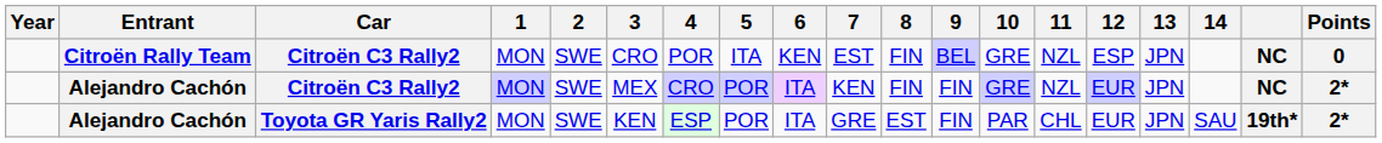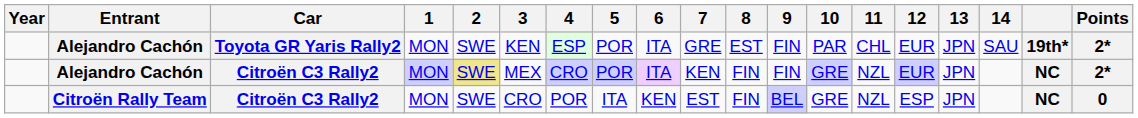 <table class="wikitable" border="1" style="text-align:center; font-size:90%;">
 <tr>
 <th>Year</th>
 <th>Entrant</th>
 <th>Car</th>
 <th>1</th>
 <th>2</th>
 <th>3</th>
 <th>4</th>
 <th>5</th>
 <th>6</th>
 <th>7</th>
 <th>8</th>
 <th>9</th>
 <th>10</th>
 <th>11</th>
 <th>12</th>
 <th>13</th>
 <th>14</th>
 <th></th>
 <th>Points</th>
 </tr>
 <tr>
 <td></td>
+<th>Alejandro Cachón</th>
+<th><a href='#'>Toyota GR Yaris Rally2</a></th>
+<td><a href='#'>MON</a></td>
+<td><a href='#'>SWE</a></td>
+<td><a href='#'>KEN</a></td>
+<td style="background:#DFFFDF"><a href='#'>ESP</a><br></td>
+<td><a href='#'>POR</a></td>
+<td><a href='#'>ITA</a></td>
+<td><a href='#'>GRE</a></td>
+<td><a href='#'>EST</a></td>
+<td><a href='#'>FIN</a></td>
+<td><a href='#'>PAR</a></td>
+<td><a href='#'>CHL</a></td>
+<td><a href='#'>EUR</a></td>
+<td><a href='#'>JPN</a></td>
+<td><a href='#'>SAU</a></td>
+<th>19th*</th>
+<th>2*</th>
+</tr>
+<tr>
+<td></td>
+<th>Alejandro Cachón</th>
+<th><a href='#'>Citroën C3 Rally2</a></th>
+<td style="background:#CFCFFF"><a href='#'>MON</a><br></td>
+<td style="background: khaki;"><a href='#'>SWE</a></td>
+<td><a href='#'>MEX</a></td>
+<td style="background:#CFCFFF"><a href='#'>CRO</a><br></td>
+<td style="background:#CFCFFF"><a href='#'>POR</a><br></td>
+<td style="background:#EFCFFF"><a href='#'>ITA</a><br></td>
+<td><a href='#'>KEN</a></td>
+<td><a href='#'>FIN</a></td>
+<td><a href='#'>FIN</a></td>
+<td style="background:#CFCFFF"><a href='#'>GRE</a><br></td>
+<td><a href='#'>NZL</a></td>
+<td style="background:#CFCFFF"><a href='#'>EUR</a><br></td>
+<td><a href='#'>JPN</a></td>
+<td></td>
+<th>NC</th>
+<th>2*</th>
+</tr>
+<tr>
+<td></td>
 <th><a href='#'>Citroën Rally Team</a></th>
 <th><a href='#'>Citroën C3 Rally2</a></th>
 <td><a href='#'>MON</a></td>
 <td><a href='#'>SWE</a></td>
 <td><a href='#'>CRO</a></td>
 <td><a href='#'>POR</a></td>
 <td><a href='#'>ITA</a></td>
 <td><a href='#'>KEN</a></td>
 <td><a href='#'>EST</a></td>
 <td><a href='#'>FIN</a></td>
 <td style="background:#CFCFFF"><a href='#'>BEL</a><br></td>
 <td><a href='#'>GRE</a></td>
 <td><a href='#'>NZL</a></td>
 <td><a href='#'>ESP</a></td>
 <td><a href='#'>JPN</a></td>
 <td></td>
 <th>NC</th>
 <th>0</th>
 </tr>
-<tr>
-<td></td>
-<th>Alejandro Cachón</th>
-<th><a href='#'>Citroën C3 Rally2</a></th>
-<td style="background:#CFCFFF"><a href='#'>MON</a><br></td>
-<td><a href='#'>SWE</a></td>
-<td><a href='#'>MEX</a></td>
-<td style="background:#CFCFFF"><a href='#'>CRO</a><br></td>
-<td style="background:#CFCFFF"><a href='#'>POR</a><br></td>
-<td style="background:#EFCFFF"><a href='#'>ITA</a><br></td>
-<td><a href='#'>KEN</a></td>
-<td><a href='#'>FIN</a></td>
-<td><a href='#'>FIN</a></td>
-<td style="background:#CFCFFF"><a href='#'>GRE</a><br></td>
-<td><a href='#'>NZL</a></td>
-<td style="background:#CFCFFF"><a href='#'>EUR</a><br></td>
-<td><a href='#'>JPN</a></td>
-<td></td>
-<th>NC</th>
-<th>2*</th>
-</tr>
-<tr>
-<td></td>
-<th>Alejandro Cachón</th>
-<th><a href='#'>Toyota GR Yaris Rally2</a></th>
-<td><a href='#'>MON</a></td>
-<td><a href='#'>SWE</a></td>
-<td><a href='#'>KEN</a></td>
-<td style="background:#DFFFDF"><a href='#'>ESP</a><br></td>
-<td><a href='#'>POR</a></td>
-<td><a href='#'>ITA</a></td>
-<td><a href='#'>GRE</a></td>
-<td><a href='#'>EST</a></td>
-<td><a href='#'>FIN</a></td>
-<td><a href='#'>PAR</a></td>
-<td><a href='#'>CHL</a></td>
-<td><a href='#'>EUR</a></td>
-<td><a href='#'>JPN</a></td>
-<td><a href='#'>SAU</a></td>
-<th>19th*</th>
-<th>2*</th>
-</tr>
 </table>
